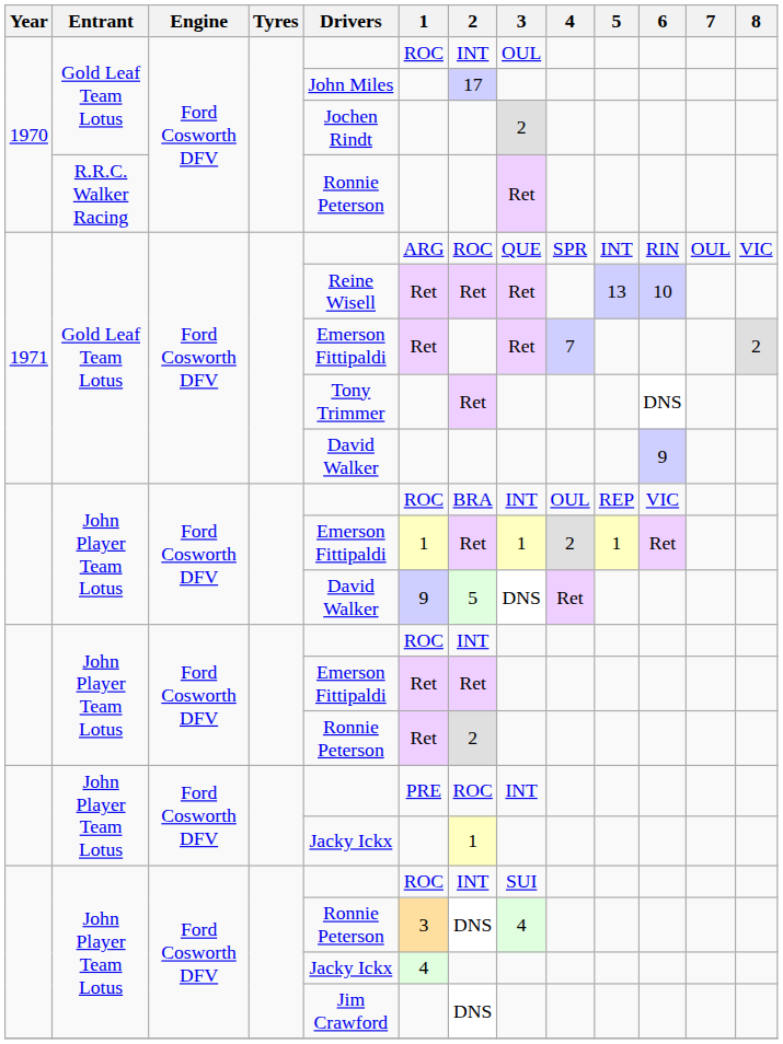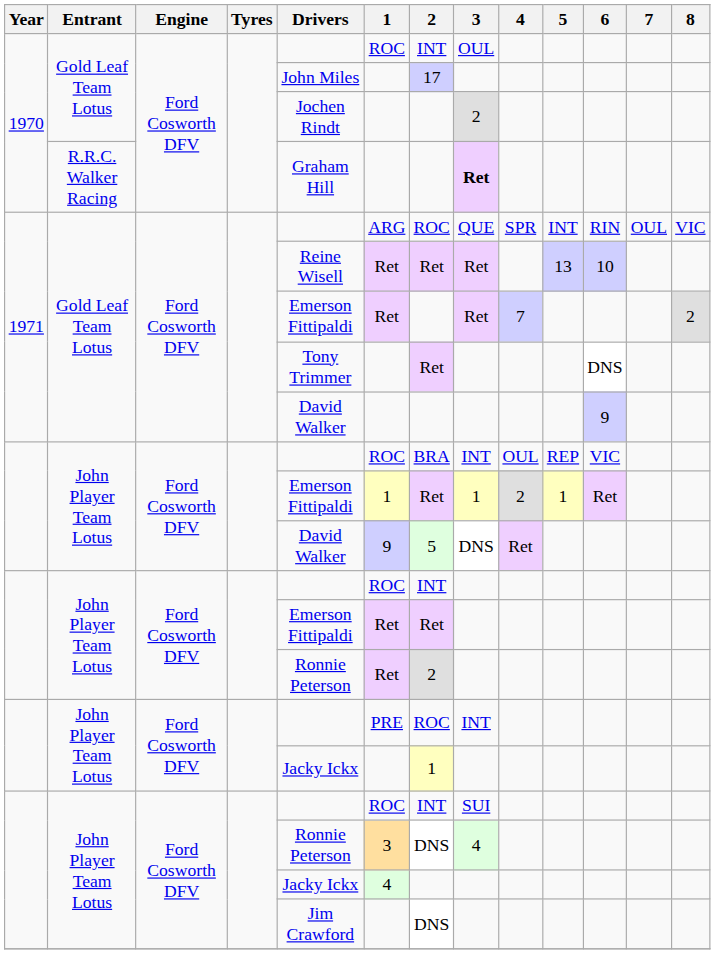 <table class="wikitable" style="text-align:center; font-size:95%">
 <tr>
 <th>Year</th>
 <th>Entrant</th>
 <th>Engine</th>
 <th>Tyres</th>
 <th>Drivers</th>
 <th>1</th>
 <th>2</th>
 <th>3</th>
 <th>4</th>
 <th>5</th>
 <th>6</th>
 <th>7</th>
 <th>8</th>
 </tr>
 <tr>
 <td rowspan=4><a href='#'>1970</a></td>
 <td rowspan=3><a href='#'>Gold Leaf</a> <a href='#'>Team Lotus</a></td>
 <td rowspan=4><a href='#'>Ford</a> <a href='#'>Cosworth DFV</a></td>
 <td rowspan=4></td>
 <td></td>
 <td><a href='#'>ROC</a></td>
 <td><a href='#'>INT</a></td>
 <td><a href='#'>OUL</a></td>
 <td></td>
 <td></td>
 <td></td>
 <td></td>
 <td></td>
 </tr>
 <tr>
 <td><a href='#'>John Miles</a></td>
 <td></td>
 <td style="background:#CFCFFF;">17</td>
 <td></td>
 <td></td>
 <td></td>
 <td></td>
 <td></td>
 <td></td>
 </tr>
 <tr>
 <td><a href='#'>Jochen Rindt</a></td>
 <td></td>
 <td></td>
 <td style="background:#DFDFDF;">2</td>
 <td></td>
 <td></td>
 <td></td>
 <td></td>
 <td></td>
 </tr>
 <tr>
 <td><a href='#'>R.R.C. Walker Racing</a></td>
-<td><a href='#'>Ronnie Peterson</a></td>
+<td><a href='#'>Graham Hill</a></td>
 <td></td>
 <td></td>
-<td style="background:#EFCFFF;">Ret</td>
+<td style="background:#EFCFFF;"><strong>Ret</strong></td>
 <td></td>
 <td></td>
 <td></td>
 <td></td>
 <td></td>
 </tr>
 <tr>
 <td rowspan=5><a href='#'>1971</a></td>
 <td rowspan=5><a href='#'>Gold Leaf</a> <a href='#'>Team Lotus</a></td>
 <td rowspan=5><a href='#'>Ford</a> <a href='#'>Cosworth DFV</a></td>
 <td rowspan=5></td>
 <td></td>
 <td><a href='#'>ARG</a></td>
 <td><a href='#'>ROC</a></td>
 <td><a href='#'>QUE</a></td>
 <td><a href='#'>SPR</a></td>
 <td><a href='#'>INT</a></td>
 <td><a href='#'>RIN</a></td>
 <td><a href='#'>OUL</a></td>
 <td><a href='#'>VIC</a></td>
 </tr>
 <tr>
 <td><a href='#'>Reine Wisell</a></td>
 <td style="background:#EFCFFF;">Ret</td>
 <td style="background:#EFCFFF;">Ret</td>
 <td style="background:#EFCFFF;">Ret</td>
 <td></td>
 <td style="background:#CFCFFF;">13</td>
 <td style="background:#CFCFFF;">10</td>
 <td></td>
 <td></td>
 </tr>
 <tr>
 <td><a href='#'>Emerson Fittipaldi</a></td>
 <td style="background:#EFCFFF;">Ret</td>
 <td></td>
 <td style="background:#EFCFFF;">Ret</td>
 <td style="background:#CFCFFF;">7</td>
 <td></td>
 <td></td>
 <td></td>
 <td style="background:#DFDFDF;">2</td>
 </tr>
 <tr>
 <td><a href='#'>Tony Trimmer</a></td>
 <td></td>
 <td style="background:#EFCFFF;">Ret</td>
 <td></td>
 <td></td>
 <td></td>
 <td style="background:#FFFFFF;">DNS</td>
 <td></td>
 <td></td>
 </tr>
 <tr>
 <td><a href='#'>David Walker</a></td>
 <td></td>
 <td></td>
 <td></td>
 <td></td>
 <td></td>
 <td style="background:#CFCFFF;">9</td>
 <td></td>
 <td></td>
 </tr>
 <tr>
 <td rowspan=3></td>
 <td rowspan=3><a href='#'>John Player</a> <a href='#'>Team Lotus</a></td>
 <td rowspan=3><a href='#'>Ford</a> <a href='#'>Cosworth DFV</a></td>
 <td rowspan=3></td>
 <td></td>
 <td><a href='#'>ROC</a></td>
 <td><a href='#'>BRA</a></td>
 <td><a href='#'>INT</a></td>
 <td><a href='#'>OUL</a></td>
 <td><a href='#'>REP</a></td>
 <td><a href='#'>VIC</a></td>
 <td></td>
 <td></td>
 </tr>
 <tr>
 <td><a href='#'>Emerson Fittipaldi</a></td>
 <td style="background:#FFFFBF;">1</td>
 <td style="background:#EFCFFF;">Ret</td>
 <td style="background:#FFFFBF;">1</td>
 <td style="background:#DFDFDF;">2</td>
 <td style="background:#FFFFBF;">1</td>
 <td style="background:#EFCFFF;">Ret</td>
 <td></td>
 <td></td>
 </tr>
 <tr>
 <td><a href='#'>David Walker</a></td>
 <td style="background:#CFCFFF;">9</td>
 <td style="background:#DFFFDF;">5</td>
 <td style="background:#FFFFFF;">DNS</td>
 <td style="background:#EFCFFF;">Ret</td>
 <td></td>
 <td></td>
 <td></td>
 <td></td>
 </tr>
 <tr>
 <td rowspan=3></td>
 <td rowspan=3><a href='#'>John Player</a> <a href='#'>Team Lotus</a></td>
 <td rowspan=3><a href='#'>Ford</a> <a href='#'>Cosworth DFV</a></td>
 <td rowspan=3></td>
 <td></td>
 <td><a href='#'>ROC</a></td>
 <td><a href='#'>INT</a></td>
 <td></td>
 <td></td>
 <td></td>
 <td></td>
 <td></td>
 <td></td>
 </tr>
 <tr>
 <td><a href='#'>Emerson Fittipaldi</a></td>
 <td style="background:#EFCFFF;">Ret</td>
 <td style="background:#EFCFFF;">Ret</td>
 <td></td>
 <td></td>
 <td></td>
 <td></td>
 <td></td>
 <td></td>
 </tr>
 <tr>
 <td><a href='#'>Ronnie Peterson</a></td>
 <td style="background:#EFCFFF;">Ret</td>
 <td style="background:#DFDFDF;">2</td>
 <td></td>
 <td></td>
 <td></td>
 <td></td>
 <td></td>
 <td></td>
 </tr>
 <tr>
 <td rowspan=2></td>
 <td rowspan=2><a href='#'>John Player</a> <a href='#'>Team Lotus</a></td>
 <td rowspan=2><a href='#'>Ford</a> <a href='#'>Cosworth DFV</a></td>
 <td rowspan=2></td>
 <td></td>
 <td><a href='#'>PRE</a></td>
 <td><a href='#'>ROC</a></td>
 <td><a href='#'>INT</a></td>
 <td></td>
 <td></td>
 <td></td>
 <td></td>
 <td></td>
 </tr>
 <tr>
 <td><a href='#'>Jacky Ickx</a></td>
 <td></td>
 <td style="background:#FFFFBF;">1</td>
 <td></td>
 <td></td>
 <td></td>
 <td></td>
 <td></td>
 <td></td>
 </tr>
 <tr>
 <td rowspan=4></td>
 <td rowspan=4><a href='#'>John Player</a> <a href='#'>Team Lotus</a></td>
 <td rowspan=4><a href='#'>Ford</a> <a href='#'>Cosworth DFV</a></td>
 <td rowspan=4></td>
 <td></td>
 <td><a href='#'>ROC</a></td>
 <td><a href='#'>INT</a></td>
 <td><a href='#'>SUI</a></td>
 <td></td>
 <td></td>
 <td></td>
 <td></td>
 <td></td>
 </tr>
 <tr>
 <td><a href='#'>Ronnie Peterson</a></td>
 <td style="background:#FFDF9F;">3</td>
 <td style="background:#FFFFFF;">DNS</td>
 <td style="background:#DFFFDF;">4</td>
 <td></td>
 <td></td>
 <td></td>
 <td></td>
 <td></td>
 </tr>
 <tr>
 <td><a href='#'>Jacky Ickx</a></td>
 <td style="background:#DFFFDF;">4</td>
 <td></td>
 <td></td>
 <td></td>
 <td></td>
 <td></td>
 <td></td>
 <td></td>
 </tr>
 <tr>
 <td><a href='#'>Jim Crawford</a></td>
 <td></td>
 <td style="background:#FFFFFF;">DNS</td>
 <td></td>
 <td></td>
 <td></td>
 <td></td>
 <td></td>
 <td></td>
 </tr>
 <tr>
 </tr>
 </table>
